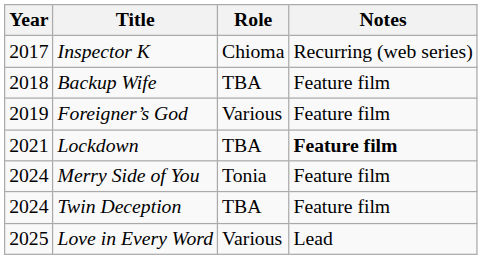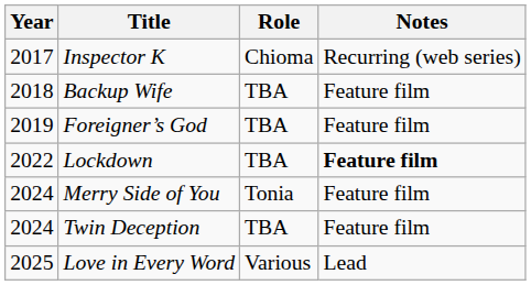 <table class="wikitable">
 <tr>
 <th>Year</th>
 <th>Title</th>
 <th>Role</th>
 <th>Notes</th>
 </tr>
 <tr>
 <td>2017</td>
 <td><em>Inspector K</em></td>
 <td>Chioma</td>
 <td>Recurring (web series)</td>
 </tr>
 <tr>
 <td>2018</td>
 <td><em>Backup Wife</em></td>
 <td>TBA</td>
 <td>Feature film</td>
 </tr>
 <tr>
 <td>2019</td>
 <td><em>Foreigner’s God</em></td>
-<td>Various</td>
+<td>TBA</td>
 <td>Feature film</td>
 </tr>
 <tr>
-<td>2021</td>
+<td>2022</td>
 <td><em>Lockdown</em></td>
 <td>TBA</td>
 <td><strong>Feature film</strong></td>
 </tr>
 <tr>
 <td>2024</td>
 <td><em>Merry Side of You</em></td>
 <td>Tonia</td>
 <td>Feature film</td>
 </tr>
 <tr>
 <td>2024</td>
 <td><em>Twin Deception</em></td>
 <td>TBA</td>
 <td>Feature film</td>
 </tr>
 <tr>
 <td>2025</td>
 <td><em>Love in Every Word</em></td>
 <td>Various</td>
 <td>Lead</td>
 </tr>
 </table>
